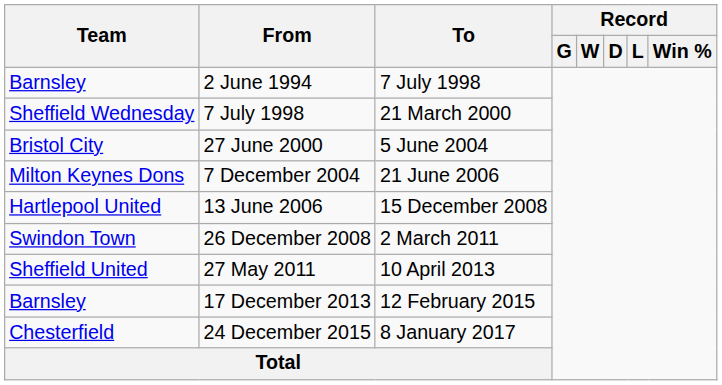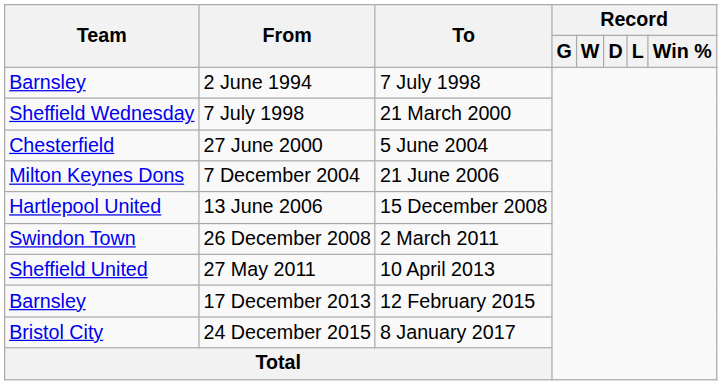 <table class="wikitable" style="text-align: left">
 <tr>
 <th rowspan="2">Team</th>
 <th rowspan="2">From</th>
 <th rowspan="2">To</th>
 <th colspan="5">Record</th>
 </tr>
 <tr>
 <th>G</th>
 <th>W</th>
 <th>D</th>
 <th>L</th>
 <th>Win %</th>
 </tr>
 <tr>
 <td><a href='#'>Barnsley</a></td>
 <td>2 June 1994</td>
 <td>7 July 1998<br></td>
 </tr>
 <tr>
 <td><a href='#'>Sheffield Wednesday</a></td>
 <td>7 July 1998</td>
 <td>21 March 2000<br></td>
 </tr>
 <tr>
-<td><a href='#'>Bristol City</a></td>
+<td><a href='#'>Chesterfield</a></td>
 <td>27 June 2000</td>
 <td>5 June 2004<br></td>
 </tr>
 <tr>
 <td><a href='#'>Milton Keynes Dons</a></td>
 <td>7 December 2004</td>
 <td>21 June 2006<br></td>
 </tr>
 <tr>
 <td><a href='#'>Hartlepool United</a></td>
 <td>13 June 2006</td>
 <td>15 December 2008<br></td>
 </tr>
 <tr>
 <td><a href='#'>Swindon Town</a></td>
 <td>26 December 2008</td>
 <td>2 March 2011<br></td>
 </tr>
 <tr>
 <td><a href='#'>Sheffield United</a></td>
 <td>27 May 2011</td>
 <td>10 April 2013<br></td>
 </tr>
 <tr>
 <td><a href='#'>Barnsley</a></td>
 <td>17 December 2013</td>
 <td>12 February 2015<br></td>
 </tr>
 <tr>
-<td><a href='#'>Chesterfield</a></td>
+<td><a href='#'>Bristol City</a></td>
 <td>24 December 2015</td>
 <td>8 January 2017<br></td>
 </tr>
 <tr>
 <th colspan=3>Total<br></th>
 </tr>
 </table>
